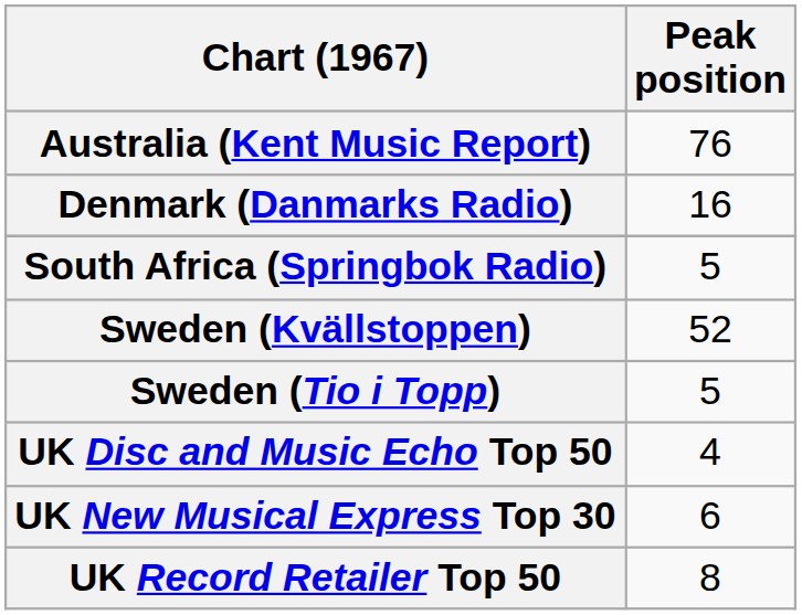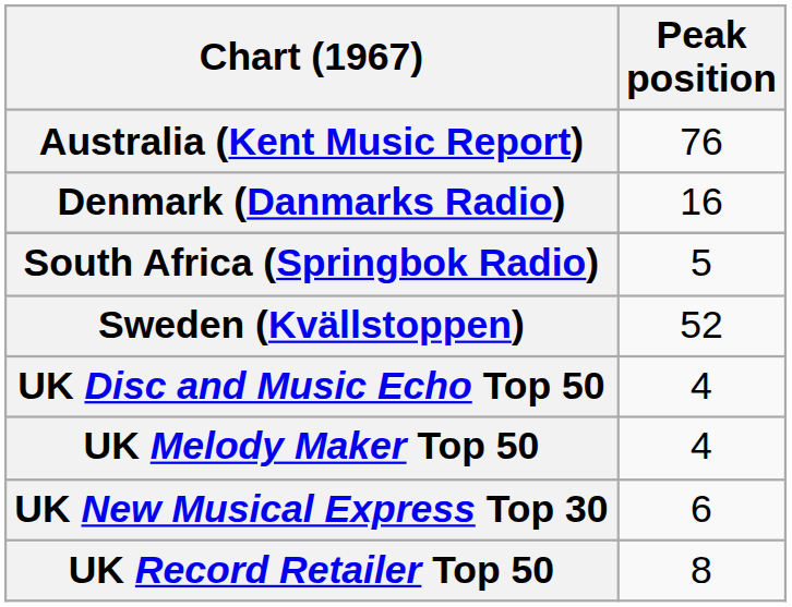 <table class="wikitable sortable plainrowheaders" style="text-align:center">
 <tr>
 <th>Chart (1967)</th>
 <th>Peak<br>position</th>
 </tr>
 <tr>
 <th scope="row">Australia (<a href='#'>Kent Music Report</a>)</th>
 <td>76</td>
 </tr>
 <tr>
 <th scope="row">Denmark (<a href='#'>Danmarks Radio</a>)</th>
 <td>16</td>
 </tr>
 <tr>
 </tr>
 <tr>
 </tr>
 <tr>
 </tr>
 <tr>
 </tr>
 <tr>
 <th scope="row">South Africa (<a href='#'>Springbok Radio</a>)</th>
 <td>5</td>
 </tr>
 <tr>
 <th scope="row">Sweden (<a href='#'>Kvällstoppen</a>)</th>
 <td>52</td>
 </tr>
 <tr>
-<th scope="row">Sweden (<em><a href='#'>Tio i Topp</a></em>)</th>
-<td>5</td>
+<th scope="row">UK <em><a href='#'>Disc and Music Echo</a></em> Top 50</th>
+<td>4</td>
 </tr>
 <tr>
-<th scope="row">UK <em><a href='#'>Disc and Music Echo</a></em> Top 50</th>
+<th scope="row">UK <em><a href='#'>Melody Maker</a></em> Top 50</th>
 <td>4</td>
 </tr>
 <tr>
 <th scope="row">UK <em><a href='#'>New Musical Express</a></em> Top 30</th>
 <td>6</td>
 </tr>
 <tr>
 <th scope="row">UK <em><a href='#'>Record Retailer</a></em> Top 50</th>
 <td>8</td>
 </tr>
 </table>
